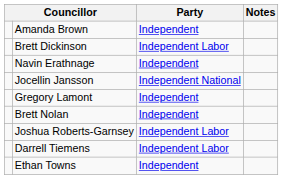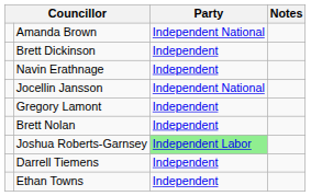 <table class="wikitable">
 <tr>
 <th colspan="2">Councillor</th>
 <th>Party</th>
 <th>Notes</th>
 </tr>
 <tr>
 <td> </td>
 <td>Amanda Brown</td>
-<td><a href='#'>Independent</a></td>
+<td><a href='#'>Independent National</a></td>
 <td></td>
 </tr>
 <tr>
 <td> </td>
 <td>Brett Dickinson</td>
-<td><a href='#'>Independent Labor</a></td>
+<td><a href='#'>Independent</a></td>
 <td></td>
 </tr>
 <tr>
 <td> </td>
 <td>Navin Erathnage</td>
 <td><a href='#'>Independent</a></td>
 <td></td>
 </tr>
 <tr>
 <td> </td>
 <td>Jocellin Jansson</td>
 <td><a href='#'>Independent National</a></td>
 <td></td>
 </tr>
 <tr>
 <td> </td>
 <td>Gregory Lamont</td>
 <td><a href='#'>Independent</a></td>
 <td></td>
 </tr>
 <tr>
 <td> </td>
 <td>Brett Nolan</td>
 <td><a href='#'>Independent</a></td>
 <td></td>
 </tr>
 <tr>
 <td> </td>
 <td>Joshua Roberts-Garnsey</td>
-<td><a href='#'>Independent Labor</a></td>
+<td style="background: lightgreen;"><a href='#'>Independent Labor</a></td>
 <td></td>
 </tr>
 <tr>
 <td> </td>
 <td>Darrell Tiemens</td>
-<td><a href='#'>Independent Labor</a></td>
+<td><a href='#'>Independent</a></td>
 <td></td>
 </tr>
 <tr>
 <td> </td>
 <td>Ethan Towns</td>
 <td><a href='#'>Independent</a></td>
 <td></td>
 </tr>
 </table>
